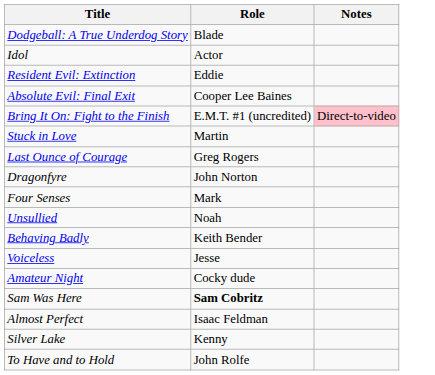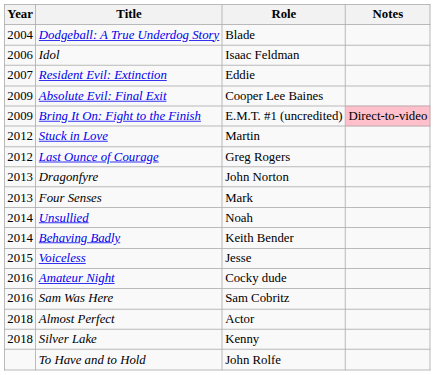 <table class="wikitable sortable">
 <tr>
+<th>Year</th>
 <th>Title</th>
 <th>Role</th>
 <th class="unsortable">Notes</th>
 </tr>
 <tr>
+<td>2004</td>
 <td><em><a href='#'>Dodgeball: A True Underdog Story</a></em></td>
 <td>Blade</td>
 <td></td>
 </tr>
 <tr>
+<td>2006</td>
 <td><em>Idol</em></td>
-<td>Actor</td>
+<td>Isaac Feldman</td>
 <td></td>
 </tr>
 <tr>
+<td>2007</td>
 <td><em><a href='#'>Resident Evil: Extinction</a></em></td>
 <td>Eddie</td>
 <td></td>
 </tr>
 <tr>
+<td>2009</td>
 <td><em><a href='#'>Absolute Evil: Final Exit</a></em></td>
 <td>Cooper Lee Baines</td>
 <td></td>
 </tr>
 <tr>
+<td>2009</td>
 <td><em><a href='#'>Bring It On: Fight to the Finish</a></em></td>
 <td>E.M.T. #1 (uncredited)</td>
 <td style="background: pink;">Direct-to-video</td>
 </tr>
 <tr>
+<td>2012</td>
 <td><em><a href='#'>Stuck in Love</a></em></td>
 <td>Martin</td>
 <td></td>
 </tr>
 <tr>
+<td>2012</td>
 <td><em><a href='#'>Last Ounce of Courage</a></em></td>
 <td>Greg Rogers</td>
 <td></td>
 </tr>
 <tr>
+<td>2013</td>
 <td><em>Dragonfyre</em></td>
 <td>John Norton</td>
 <td></td>
 </tr>
 <tr>
+<td>2013</td>
 <td><em>Four Senses</em></td>
 <td>Mark</td>
 <td></td>
 </tr>
 <tr>
+<td>2014</td>
 <td><em><a href='#'>Unsullied</a></em></td>
 <td>Noah</td>
 <td></td>
 </tr>
 <tr>
+<td>2014</td>
 <td><em><a href='#'>Behaving Badly</a></em></td>
 <td>Keith Bender</td>
 <td></td>
 </tr>
 <tr>
+<td>2015</td>
 <td><em><a href='#'>Voiceless</a></em></td>
 <td>Jesse</td>
 <td></td>
 </tr>
 <tr>
+<td>2016</td>
 <td><em><a href='#'>Amateur Night</a></em></td>
 <td>Cocky dude</td>
 <td></td>
 </tr>
 <tr>
+<td>2016</td>
 <td><em>Sam Was Here</em></td>
-<td><strong>Sam Cobritz</strong></td>
+<td>Sam Cobritz</td>
 <td></td>
 </tr>
 <tr>
+<td>2018</td>
 <td><em>Almost Perfect</em></td>
-<td>Isaac Feldman</td>
+<td>Actor</td>
 <td></td>
 </tr>
 <tr>
+<td>2018</td>
 <td><em>Silver Lake</em></td>
 <td>Kenny</td>
 <td></td>
 </tr>
 <tr>
+<td></td>
 <td><em>To Have and to Hold</em></td>
 <td>John Rolfe</td>
 <td></td>
 </tr>
 </table>
